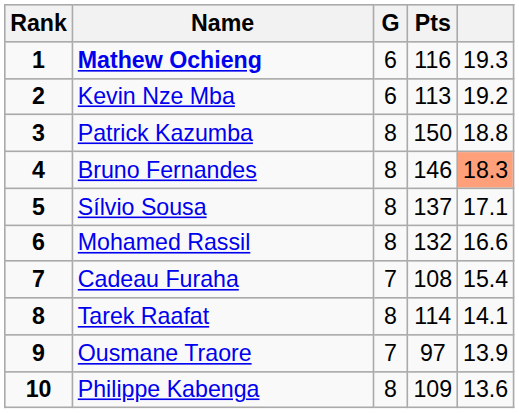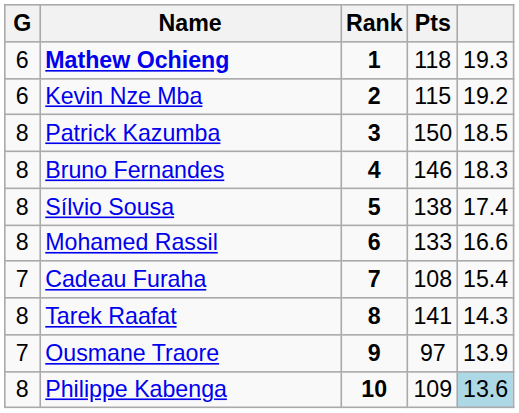 <table class="wikitable" style="font-size:90%;">
 <tr>
+<th width=15px>G</th>
+<th width=180px>Name</th>
 <th width=10px>Rank</th>
-<th width=180px>Name</th>
-<th width=15px>G</th>
 <th width=10px>Pts</th>
 <th width=10px></th>
 </tr>
 <tr align=center>
+<td>6</td>
+<td align=left> <strong><a href='#'>Mathew Ochieng</a></strong></td>
 <td><strong>1</strong></td>
-<td align=left> <strong><a href='#'>Mathew Ochieng</a></strong></td>
-<td>6</td>
-<td>116</td>
+<td>118</td>
 <td>19.3</td>
 </tr>
 <tr align=center>
+<td>6</td>
+<td align=left> <a href='#'>Kevin Nze Mba</a></td>
 <td><strong>2</strong></td>
-<td align=left> <a href='#'>Kevin Nze Mba</a></td>
-<td>6</td>
-<td>113</td>
+<td>115</td>
 <td>19.2</td>
 </tr>
 <tr align=center>
+<td>8</td>
+<td align=left> <a href='#'>Patrick Kazumba</a></td>
 <td><strong>3</strong></td>
-<td align=left> <a href='#'>Patrick Kazumba</a></td>
-<td>8</td>
 <td>150</td>
-<td>18.8</td>
+<td>18.5</td>
 </tr>
 <tr align=center>
+<td>8</td>
+<td align=left> <a href='#'>Bruno Fernandes</a></td>
 <td><strong>4</strong></td>
-<td align=left> <a href='#'>Bruno Fernandes</a></td>
-<td>8</td>
 <td>146</td>
-<td style="background: lightsalmon;">18.3</td>
+<td>18.3</td>
 </tr>
 <tr align=center>
+<td>8</td>
+<td align=left> <a href='#'>Sílvio Sousa</a></td>
 <td><strong>5</strong></td>
-<td align=left> <a href='#'>Sílvio Sousa</a></td>
-<td>8</td>
-<td>137</td>
-<td>17.1</td>
+<td>138</td>
+<td>17.4</td>
 </tr>
 <tr align=center>
+<td>8</td>
+<td align=left> <a href='#'>Mohamed Rassil</a></td>
 <td><strong>6</strong></td>
-<td align=left> <a href='#'>Mohamed Rassil</a></td>
-<td>8</td>
-<td>132</td>
+<td>133</td>
 <td>16.6</td>
 </tr>
 <tr align=center>
+<td>7</td>
+<td align=left> <a href='#'>Cadeau Furaha</a></td>
 <td><strong>7</strong></td>
-<td align=left> <a href='#'>Cadeau Furaha</a></td>
-<td>7</td>
 <td>108</td>
 <td>15.4</td>
 </tr>
 <tr align=center>
+<td>8</td>
+<td align=left> <a href='#'>Tarek Raafat</a></td>
 <td><strong>8</strong></td>
-<td align=left> <a href='#'>Tarek Raafat</a></td>
-<td>8</td>
-<td>114</td>
-<td>14.1</td>
+<td>141</td>
+<td>14.3</td>
 </tr>
 <tr align=center>
+<td>7</td>
+<td align=left> <a href='#'>Ousmane Traore</a></td>
 <td><strong>9</strong></td>
-<td align=left> <a href='#'>Ousmane Traore</a></td>
-<td>7</td>
 <td>97</td>
 <td>13.9</td>
 </tr>
 <tr align=center>
+<td>8</td>
+<td align=left> <a href='#'>Philippe Kabenga</a></td>
 <td><strong>10</strong></td>
-<td align=left> <a href='#'>Philippe Kabenga</a></td>
-<td>8</td>
 <td>109</td>
-<td>13.6</td>
+<td style="background: lightblue;">13.6</td>
 </tr>
 </table>
